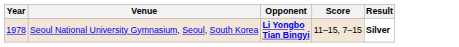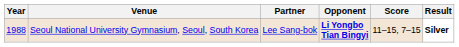 <table class="sortable wikitable" style="font-size: 90%;">
 <tr>
 <th>Year</th>
 <th>Venue</th>
+<th>Partner</th>
 <th>Opponent</th>
 <th>Score</th>
 <th>Result</th>
 </tr>
 <tr style="background:#F3E6D7">
-<td align="center"><a href='#'>1978</a></td>
+<td align="center"><a href='#'>1988</a></td>
 <td align="left"><a href='#'>Seoul National University Gymnasium</a>, <a href='#'>Seoul</a>, <a href='#'>South Korea</a></td>
+<td align="left"> <a href='#'>Lee Sang-bok</a></td>
 <td align="left"><strong> <a href='#'>Li Yongbo</a><br> <a href='#'>Tian Bingyi</a></strong></td>
 <td align="left">11–15, 7–15</td>
 <td style="text-align:left; background: white"> <strong>Silver</strong></td>
 </tr>
 </table>
